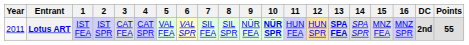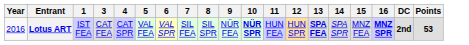 <table class="wikitable" style="text-align:center; font-size:85%">
 <tr>
 <th>Year</th>
 <th>Entrant</th>
 <th>1</th>
-<th>2</th>
 <th>3</th>
 <th>4</th>
 <th>5</th>
 <th>6</th>
 <th>7</th>
 <th>8</th>
 <th>9</th>
 <th>10</th>
 <th>11</th>
 <th>12</th>
 <th>13</th>
 <th>14</th>
 <th>15</th>
 <th>16</th>
 <th>DC</th>
 <th>Points</th>
 </tr>
 <tr>
-<td><a href='#'>2011</a></td>
+<td><a href='#'>2016</a></td>
 <th nowrap><a href='#'>Lotus ART</a></th>
 <td style="background:#CFCFFF;"><a href='#'>IST<br>FEA</a><br></td>
-<td style="background:#CFCFFF;"><a href='#'>IST<br>SPR</a><br></td>
 <td style="background:#dfdfdf;"><a href='#'>CAT<br>FEA</a><br></td>
 <td style="background:#cfcfff;"><a href='#'>CAT<br>SPR</a><br></td>
 <td style="background:#dfffdf;"><a href='#'>VAL<br>FEA</a><br></td>
 <td style="background:#ffffbf;"><em><a href='#'>VAL<br>SPR</a></em><br></td>
 <td style="background:#dfffdf;"><a href='#'>SIL<br>FEA</a><br></td>
 <td style="background:#dfffdf;"><a href='#'>SIL<br>SPR</a><br></td>
 <td style="background:#dfffdf;"><a href='#'>NÜR<br>FEA</a><br></td>
 <td style="background:#dfffdf;"><strong><a href='#'>NÜR<br>SPR</a><br></strong></td>
 <td style="background:#CFCFFF;"><a href='#'>HUN<br>FEA</a><br></td>
 <td style="background:#ffdf9f;"><a href='#'>HUN<br>SPR</a><br></td>
 <td style="background:#dfdfdf;"><strong><a href='#'>SPA<br>FEA</a></strong><br></td>
 <td style="background:#dfdfdf;"><em><a href='#'>SPA<br>SPR</a></em><br></td>
 <td style="background:#dfdfdf;"><a href='#'>MNZ<br>FEA</a><br></td>
-<td style="background:#CFCFFF;"><a href='#'>MNZ<br>SPR</a><br></td>
+<td style="background:#CFCFFF;"><strong><a href='#'>MNZ<br>SPR</a><br></strong></td>
 <th style="background:#dfdfdf;">2nd</th>
-<th style="background:#dfdfdf;">55</th>
+<th style="background:#dfdfdf;">53</th>
 </tr>
 </table>
